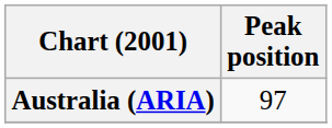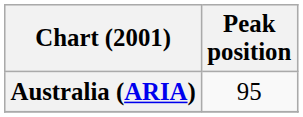 <table class="wikitable sortable plainrowheaders" style="text-align:center">
 <tr>
 <th scope="col">Chart (2001)</th>
 <th scope="col">Peak<br>position</th>
 </tr>
 <tr>
 <th scope="row">Australia (<a href='#'>ARIA</a>)</th>
-<td>97</td>
+<td>95</td>
 </tr>
 <tr>
 </tr>
 <tr>
 </tr>
 <tr>
 </tr>
 <tr>
 </tr>
 <tr>
 </tr>
 <tr>
 </tr>
 </table>
